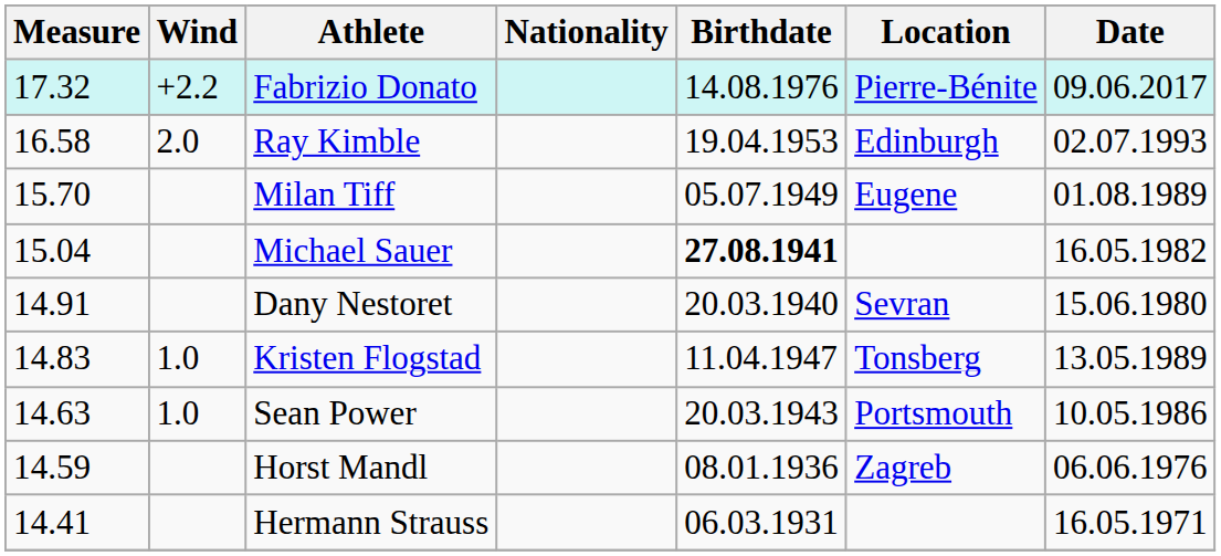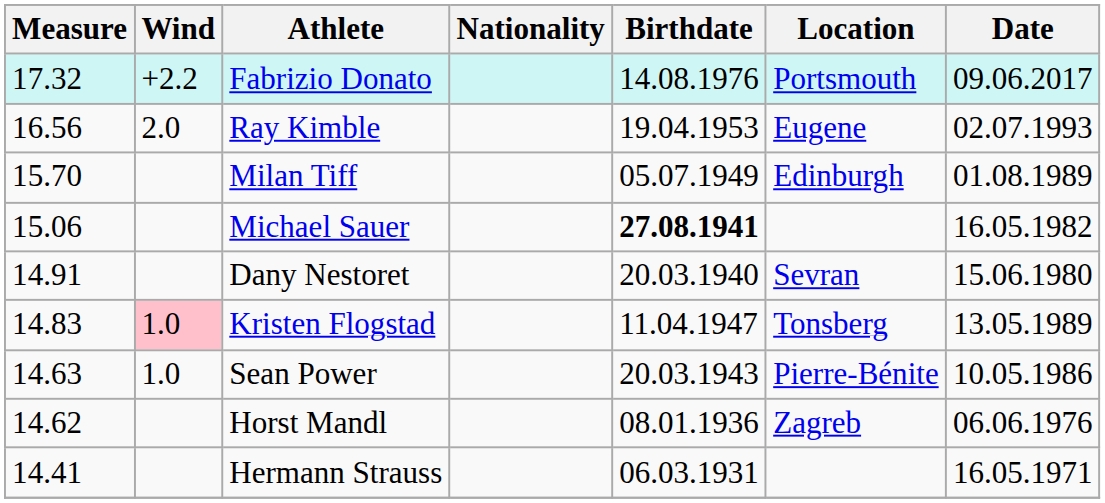 <table class="wikitable">
 <tr>
 <th>Measure</th>
 <th>Wind</th>
 <th>Athlete</th>
 <th>Nationality</th>
 <th>Birthdate</th>
 <th>Location</th>
 <th>Date</th>
 </tr>
 <tr bgcolor=#CEF6F5>
 <td>17.32</td>
 <td>+2.2</td>
 <td><a href='#'>Fabrizio Donato</a></td>
 <td></td>
 <td>14.08.1976</td>
-<td><a href='#'>Pierre-Bénite</a></td>
+<td><a href='#'>Portsmouth</a></td>
 <td>09.06.2017</td>
 </tr>
 <tr>
-<td>16.58</td>
+<td>16.56</td>
 <td>2.0</td>
 <td><a href='#'>Ray Kimble</a></td>
 <td></td>
 <td>19.04.1953</td>
-<td><a href='#'>Edinburgh</a></td>
+<td><a href='#'>Eugene</a></td>
 <td>02.07.1993</td>
 </tr>
 <tr>
 <td>15.70</td>
 <td></td>
 <td><a href='#'>Milan Tiff</a></td>
 <td></td>
 <td>05.07.1949</td>
-<td><a href='#'>Eugene</a></td>
+<td><a href='#'>Edinburgh</a></td>
 <td>01.08.1989</td>
 </tr>
 <tr>
-<td>15.04</td>
+<td>15.06</td>
 <td></td>
 <td><a href='#'>Michael Sauer</a></td>
 <td></td>
 <td><strong>27.08.1941</strong></td>
 <td></td>
 <td>16.05.1982</td>
 </tr>
 <tr>
 <td>14.91</td>
 <td></td>
 <td>Dany Nestoret</td>
 <td></td>
 <td>20.03.1940</td>
 <td><a href='#'>Sevran</a></td>
 <td>15.06.1980</td>
 </tr>
 <tr>
 <td>14.83</td>
-<td>1.0</td>
+<td style="background: pink;">1.0</td>
 <td><a href='#'>Kristen Flogstad</a></td>
 <td></td>
 <td>11.04.1947</td>
 <td><a href='#'>Tonsberg</a></td>
 <td>13.05.1989</td>
 </tr>
 <tr>
 <td>14.63</td>
 <td>1.0</td>
 <td>Sean Power</td>
 <td></td>
 <td>20.03.1943</td>
-<td><a href='#'>Portsmouth</a></td>
+<td><a href='#'>Pierre-Bénite</a></td>
 <td>10.05.1986</td>
 </tr>
 <tr>
-<td>14.59</td>
+<td>14.62</td>
 <td></td>
 <td>Horst Mandl</td>
 <td></td>
 <td>08.01.1936</td>
 <td><a href='#'>Zagreb</a></td>
 <td>06.06.1976</td>
 </tr>
 <tr>
 <td>14.41</td>
 <td></td>
 <td>Hermann Strauss</td>
 <td></td>
 <td>06.03.1931</td>
 <td></td>
 <td>16.05.1971</td>
 </tr>
 <tr>
 </tr>
 </table>
